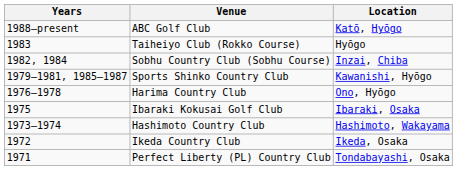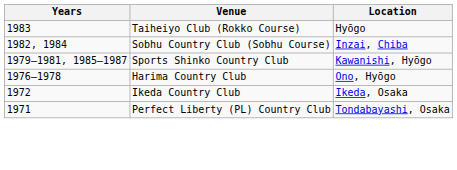 <table class=wikitable style="font-size:95%">
 <tr>
 <th>Years</th>
 <th>Venue</th>
 <th>Location</th>
-</tr>
-<tr>
-<td>1988–present</td>
-<td>ABC Golf Club</td>
-<td><a href='#'>Katō</a>, <a href='#'>Hyōgo</a></td>
 </tr>
 <tr>
 <td>1983</td>
 <td>Taiheiyo Club (Rokko Course)</td>
 <td>Hyōgo</td>
 </tr>
 <tr>
 <td>1982, 1984</td>
 <td>Sobhu Country Club (Sobhu Course)</td>
 <td><a href='#'>Inzai</a>, <a href='#'>Chiba</a></td>
 </tr>
 <tr>
 <td>1979–1981, 1985–1987</td>
 <td>Sports Shinko Country Club</td>
 <td><a href='#'>Kawanishi</a>, Hyōgo</td>
 </tr>
 <tr>
 <td>1976–1978</td>
 <td>Harima Country Club</td>
 <td><a href='#'>Ono</a>, Hyōgo</td>
 </tr>
 <tr>
-<td>1975</td>
-<td>Ibaraki Kokusai Golf Club</td>
-<td><a href='#'>Ibaraki</a>, <a href='#'>Osaka</a></td>
-</tr>
-<tr>
-<td>1973–1974</td>
-<td>Hashimoto Country Club</td>
-<td><a href='#'>Hashimoto</a>, <a href='#'>Wakayama</a></td>
-</tr>
-<tr>
 <td>1972</td>
 <td>Ikeda Country Club</td>
 <td><a href='#'>Ikeda</a>, Osaka</td>
 </tr>
 <tr>
 <td>1971</td>
 <td>Perfect Liberty (PL) Country Club</td>
 <td><a href='#'>Tondabayashi</a>, Osaka</td>
 </tr>
 </table>
